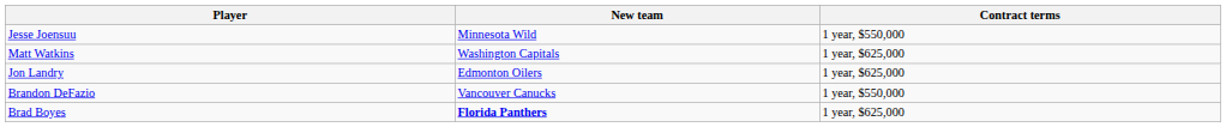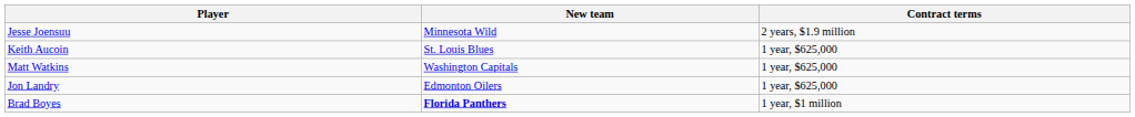 <table class="wikitable" style="width:100%;">
 <tr style="text-align:center; background:#ddd;">
 <th style="width:37%;">Player</th>
 <th style="width:30%;">New team</th>
 <th style="width:33%;">Contract terms</th>
 </tr>
 <tr>
 <td><a href='#'>Jesse Joensuu</a></td>
 <td><a href='#'>Minnesota Wild</a></td>
-<td>1 year, $550,000</td>
+<td>2 years, $1.9 million</td>
+</tr>
+<tr>
+<td><a href='#'>Keith Aucoin</a></td>
+<td><a href='#'>St. Louis Blues</a></td>
+<td>1 year, $625,000</td>
 </tr>
 <tr>
 <td><a href='#'>Matt Watkins</a></td>
 <td><a href='#'>Washington Capitals</a></td>
 <td>1 year, $625,000</td>
 </tr>
 <tr>
 <td><a href='#'>Jon Landry</a></td>
 <td><a href='#'>Edmonton Oilers</a></td>
 <td>1 year, $625,000</td>
 </tr>
 <tr>
-<td><a href='#'>Brandon DeFazio</a></td>
-<td><a href='#'>Vancouver Canucks</a></td>
-<td>1 year, $550,000</td>
-</tr>
-<tr>
 <td><a href='#'>Brad Boyes</a></td>
 <td><strong><a href='#'>Florida Panthers</a></strong></td>
-<td>1 year, $625,000</td>
+<td>1 year, $1 million</td>
 </tr>
 </table>
